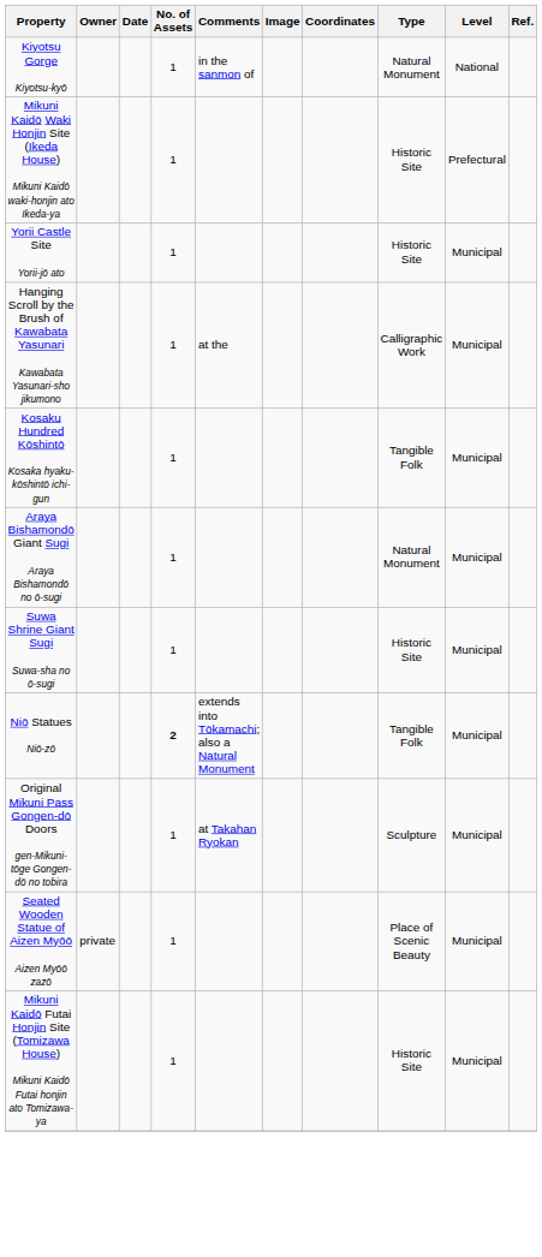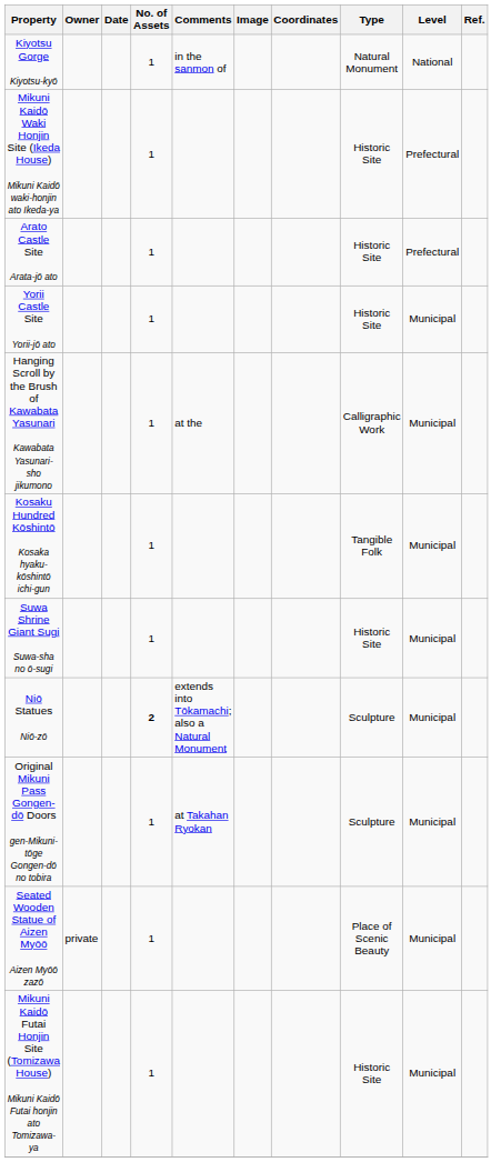 <table class="wikitable sortable"  style="width:100%;">
 <tr>
 <th width="25%" align="left">Property</th>
 <th width="5%" align="left">Owner</th>
 <th width="10%" align="left">Date</th>
 <th width="5%" align="left" class="unsortable">No. of Assets</th>
 <th width="20%" align="left" class="unsortable">Comments</th>
 <th width="10%" align="left"  class="unsortable">Image</th>
 <th width="10%" align="left" class="unsortable">Coordinates</th>
 <th width="5%" align="left">Type</th>
 <th width="5%" align="left">Level</th>
 <th width="5%" align="left"  class="unsortable">Ref.</th>
 </tr>
 <tr>
 <td align="center"><a href='#'>Kiyotsu Gorge</a><br><br><small><em>Kiyotsu-kyō</em></small></td>
 <td></td>
 <td></td>
 <td align="center">1</td>
 <td>in the <a href='#'>sanmon</a> of </td>
 <td></td>
 <td></td>
 <td align="center">Natural Monument</td>
 <td align="center">National</td>
 <td></td>
 </tr>
 <tr>
 <td align="center"><a href='#'>Mikuni Kaidō</a> <a href='#'>Waki Honjin</a> Site (<a href='#'>Ikeda House</a>)<br><br><small><em>Mikuni Kaidō waki-honjin ato Ikeda-ya</em></small></td>
+<td></td>
+<td></td>
+<td align="center">1</td>
+<td></td>
+<td></td>
+<td></td>
+<td align="center">Historic Site</td>
+<td align="center">Prefectural</td>
+<td></td>
+</tr>
+<tr>
+<td align="center"><a href='#'>Arato Castle</a> Site<br><br><small><em>Arata-jō ato</em></small></td>
 <td></td>
 <td></td>
 <td align="center">1</td>
 <td></td>
 <td></td>
 <td></td>
 <td align="center">Historic Site</td>
 <td align="center">Prefectural</td>
 <td></td>
 </tr>
 <tr>
 <td align="center"><a href='#'>Yorii Castle</a> Site<br><br><small><em>Yorii-jō ato</em></small></td>
 <td></td>
 <td></td>
 <td align="center">1</td>
 <td></td>
 <td></td>
 <td></td>
 <td align="center">Historic Site</td>
 <td align="center">Municipal</td>
 <td></td>
 </tr>
 <tr>
 <td align="center">Hanging Scroll by the Brush of <a href='#'>Kawabata Yasunari</a><br><br><small><em>Kawabata Yasunari-sho jikumono</em></small></td>
 <td></td>
 <td></td>
 <td align="center">1</td>
 <td>at the </td>
 <td></td>
 <td></td>
 <td align="center">Calligraphic Work</td>
 <td align="center">Municipal</td>
 <td></td>
 </tr>
 <tr>
 <td align="center"><a href='#'>Kosaku Hundred Kōshintō</a><br><br><small><em>Kosaka hyaku-kōshintō ichi-gun</em></small></td>
 <td></td>
 <td></td>
 <td align="center">1</td>
 <td></td>
 <td></td>
 <td></td>
 <td align="center">Tangible Folk</td>
 <td align="center">Municipal</td>
 <td></td>
 </tr>
 <tr>
-<td align="center"><a href='#'>Araya Bishamondō</a> Giant <a href='#'>Sugi</a><br><br><small><em>Araya Bishamondō no ō-sugi</em></small></td>
-<td></td>
-<td></td>
-<td align="center">1</td>
-<td></td>
-<td></td>
-<td></td>
-<td align="center">Natural Monument</td>
-<td align="center">Municipal</td>
-<td></td>
-</tr>
-<tr>
 <td align="center"><a href='#'>Suwa Shrine Giant Sugi</a><br><br><small><em>Suwa-sha no ō-sugi</em></small></td>
 <td></td>
 <td></td>
 <td align="center">1</td>
 <td></td>
 <td></td>
 <td></td>
 <td align="center">Historic Site</td>
 <td align="center">Municipal</td>
 <td></td>
 </tr>
 <tr>
 <td align="center"><a href='#'>Niō</a> Statues<br><br><small><em>Niō-zō</em></small></td>
 <td></td>
 <td></td>
 <td align="center"><strong>2</strong></td>
 <td>extends into <a href='#'>Tōkamachi</a>; also a <a href='#'>Natural Monument</a></td>
 <td></td>
 <td></td>
-<td align="center">Tangible Folk</td>
+<td align="center">Sculpture</td>
 <td align="center">Municipal</td>
 <td></td>
 </tr>
 <tr>
 <td align="center">Original <a href='#'>Mikuni Pass Gongen-dō</a> Doors<br><br><small><em>gen-Mikuni-tōge Gongen-dō no tobira</em></small></td>
 <td></td>
 <td></td>
 <td align="center">1</td>
 <td>at <a href='#'>Takahan Ryokan</a></td>
 <td></td>
 <td></td>
 <td align="center">Sculpture</td>
 <td align="center">Municipal</td>
 <td></td>
 </tr>
 <tr>
 <td align="center"><a href='#'>Seated Wooden Statue of</a> <a href='#'>Aizen Myōō</a><br><br><small><em>Aizen Myōō zazō</em></small></td>
 <td>private</td>
 <td></td>
 <td align="center">1</td>
 <td></td>
 <td></td>
 <td></td>
 <td align="center">Place of Scenic Beauty</td>
 <td align="center">Municipal</td>
 <td></td>
 </tr>
 <tr>
 <td align="center"><a href='#'>Mikuni Kaidō</a> Futai <a href='#'>Honjin</a> Site (<a href='#'>Tomizawa House</a>)<br><br><small><em>Mikuni Kaidō Futai honjin ato Tomizawa-ya</em></small></td>
 <td></td>
 <td></td>
 <td align="center">1</td>
 <td></td>
 <td></td>
 <td></td>
 <td align="center">Historic Site</td>
 <td align="center">Municipal</td>
 <td></td>
 </tr>
 <tr>
 </tr>
 </table>
